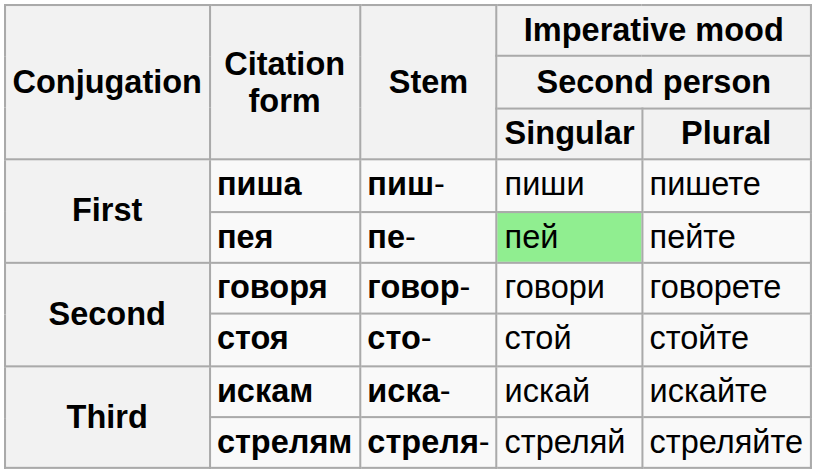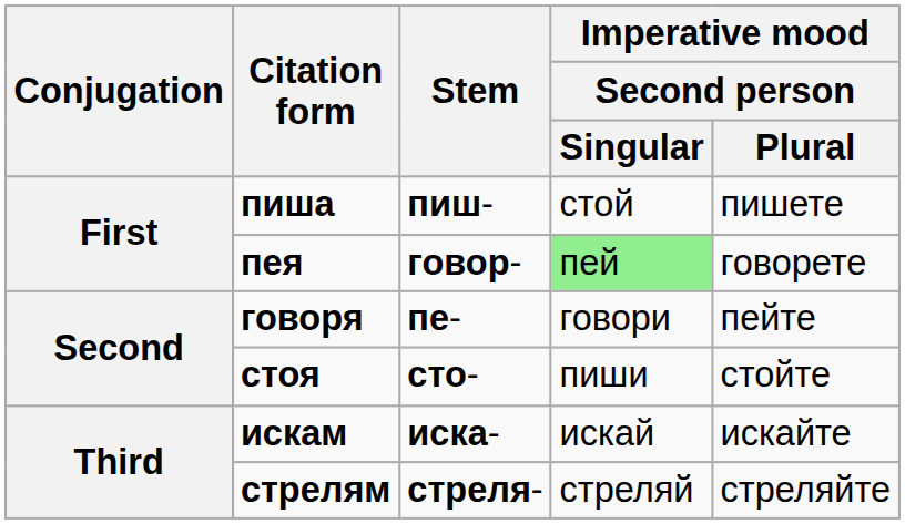 <table class="wikitable">
 <tr>
 <th rowspan="3">Conjugation</th>
 <th rowspan="3">Citation<br>form</th>
 <th rowspan="3">Stem</th>
 <th colspan="2">Imperative mood</th>
 </tr>
 <tr>
 <th colspan="2">Second person</th>
 </tr>
 <tr>
 <th>Singular</th>
 <th>Plural</th>
 </tr>
 <tr>
 <th rowspan="2">First</th>
 <td><strong>пиша</strong> <br></td>
 <td><strong>пиш</strong>- <br></td>
-<td>пиш<span>и</span> <br></td>
+<td>сто<span>й</span> <br></td>
 <td>пиш<span>е</span><span>те</span> <br></td>
 </tr>
 <tr>
 <td><strong>пея</strong> <br></td>
-<td><strong>пе</strong>- <br></td>
+<td><strong>говор</strong>- <br></td>
 <td style="background: lightgreen;">пе<span>й</span> <br></td>
-<td>пе<span>й</span><span>те</span> <br></td>
+<td>говор<span>е</span><span>те</span> <br></td>
 </tr>
 <tr>
 <th rowspan="2">Second</th>
 <td><strong>говоря</strong> <br></td>
-<td><strong>говор</strong>- <br></td>
+<td><strong>пе</strong>- <br></td>
 <td>говор<span>и</span> <br></td>
-<td>говор<span>е</span><span>те</span> <br></td>
+<td>пе<span>й</span><span>те</span> <br></td>
 </tr>
 <tr>
 <td><strong>стоя</strong> <br></td>
 <td><strong>сто</strong>- <br></td>
-<td>сто<span>й</span> <br></td>
+<td>пиш<span>и</span> <br></td>
 <td>сто<span>й</span><span>те</span> <br></td>
 </tr>
 <tr>
 <th rowspan="2">Third</th>
 <td><strong>искам</strong> <br></td>
 <td><strong>иска</strong>- <br></td>
 <td>иска<span>й</span> <br></td>
 <td>иска<span>й</span><span>те</span> <br></td>
 </tr>
 <tr>
 <td><strong>стрелям</strong> <br></td>
 <td><strong>стреля</strong>- <br></td>
 <td>стреля<span>й</span> <br></td>
 <td>стреля<span>й</span><span>те</span> <br></td>
 </tr>
 </table>
